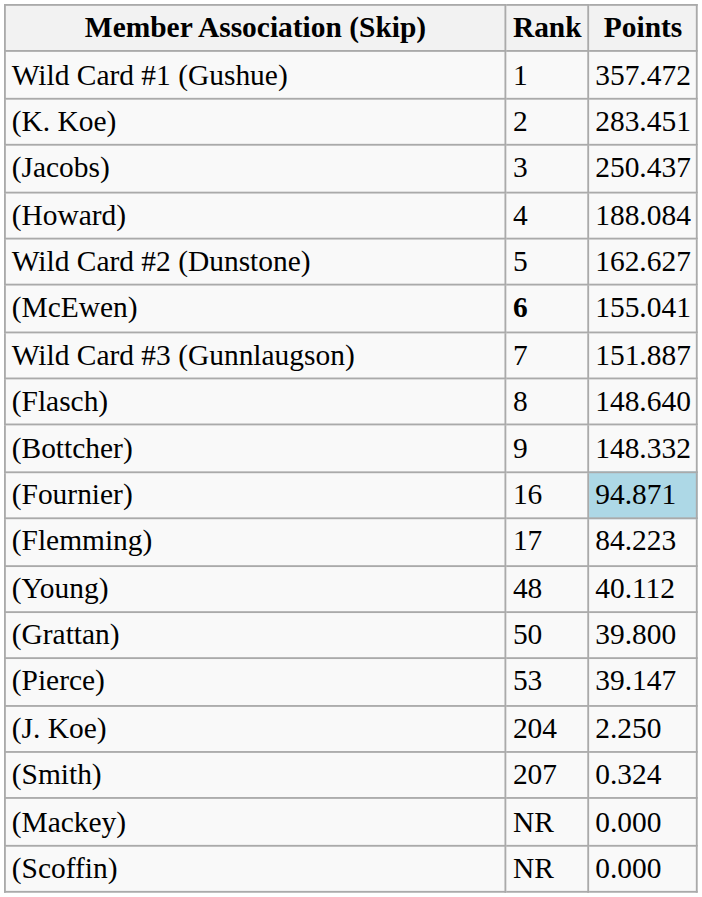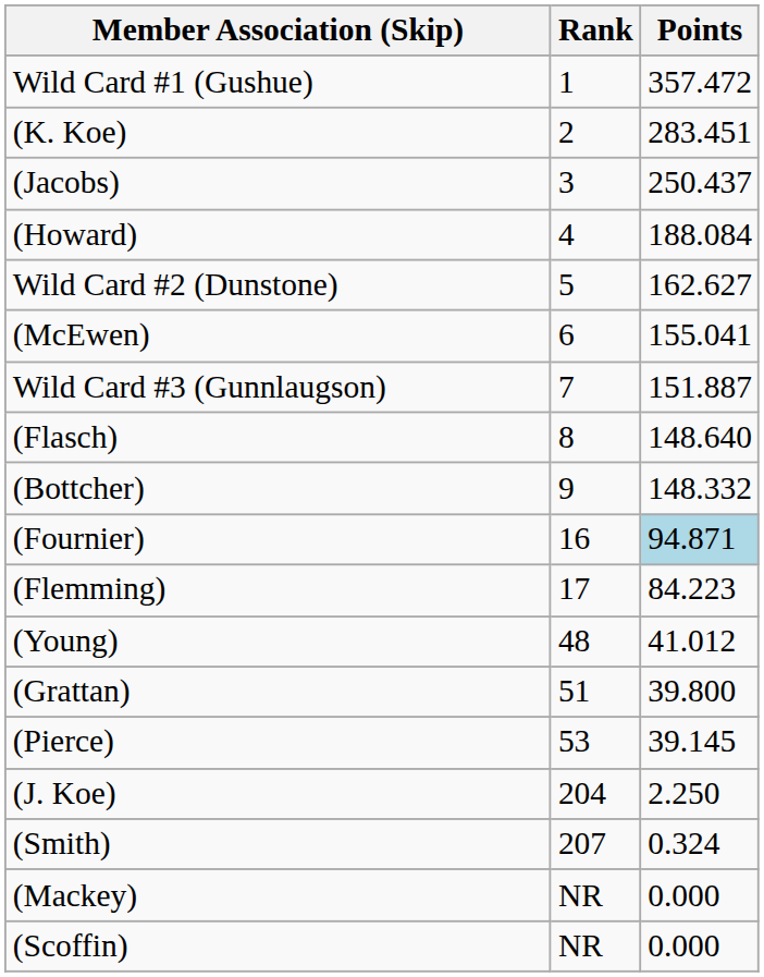 <table class="wikitable">
 <tr>
 <th scope="col" width=265>Member Association (Skip)</th>
 <th scope="col" width=15>Rank</th>
 <th scope="col" width=15>Points</th>
 </tr>
 <tr>
 <td> Wild Card #1 (Gushue)</td>
 <td>1</td>
 <td>357.472</td>
 </tr>
 <tr>
 <td> (K. Koe)</td>
 <td>2</td>
 <td>283.451</td>
 </tr>
 <tr>
 <td> (Jacobs)</td>
 <td>3</td>
 <td>250.437</td>
 </tr>
 <tr>
 <td> (Howard)</td>
 <td>4</td>
 <td>188.084</td>
 </tr>
 <tr>
 <td> Wild Card #2 (Dunstone)</td>
 <td>5</td>
 <td>162.627</td>
 </tr>
 <tr>
 <td> (McEwen)</td>
-<td><strong>6</strong></td>
+<td>6</td>
 <td>155.041</td>
 </tr>
 <tr>
 <td> Wild Card #3 (Gunnlaugson)</td>
 <td>7</td>
 <td>151.887</td>
 </tr>
 <tr>
 <td> (Flasch)</td>
 <td>8</td>
 <td>148.640</td>
 </tr>
 <tr>
 <td> (Bottcher)</td>
 <td>9</td>
 <td>148.332</td>
 </tr>
 <tr>
 <td> (Fournier)</td>
 <td>16</td>
 <td style="background: lightblue;">94.871</td>
 </tr>
 <tr>
 <td> (Flemming)</td>
 <td>17</td>
 <td>84.223</td>
 </tr>
 <tr>
 <td> (Young)</td>
 <td>48</td>
-<td>40.112</td>
+<td>41.012</td>
 </tr>
 <tr>
 <td> (Grattan)</td>
-<td>50</td>
+<td>51</td>
 <td>39.800</td>
 </tr>
 <tr>
 <td> (Pierce)</td>
 <td>53</td>
-<td>39.147</td>
+<td>39.145</td>
 </tr>
 <tr>
 <td> (J. Koe)</td>
 <td>204</td>
 <td>2.250</td>
 </tr>
 <tr>
 <td> (Smith)</td>
 <td>207</td>
 <td>0.324</td>
 </tr>
 <tr>
 <td> (Mackey)</td>
 <td>NR</td>
 <td>0.000</td>
 </tr>
 <tr>
 <td> (Scoffin)</td>
 <td>NR</td>
 <td>0.000</td>
 </tr>
 </table>
